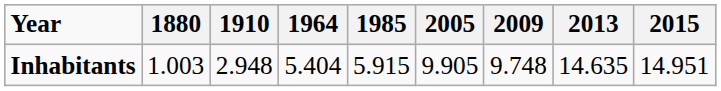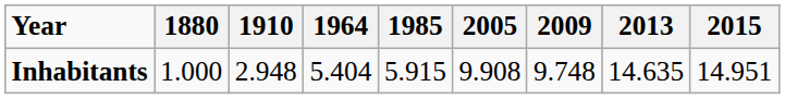 <table class=wikitable align=center width=300>
 <tr>
 <td><strong>Year</strong></td>
 <th>1880</th>
 <th>1910</th>
 <th>1964</th>
 <th>1985</th>
 <th>2005</th>
 <th>2009</th>
 <th>2013</th>
 <th>2015</th>
 </tr>
 <tr align=center>
 <td align=left><strong>Inhabitants</strong></td>
-<td>1.003</td>
+<td>1.000</td>
 <td>2.948</td>
 <td>5.404</td>
 <td>5.915</td>
-<td>9.905</td>
+<td>9.908</td>
 <td>9.748</td>
 <td>14.635</td>
 <td>14.951</td>
 </tr>
 </table>
